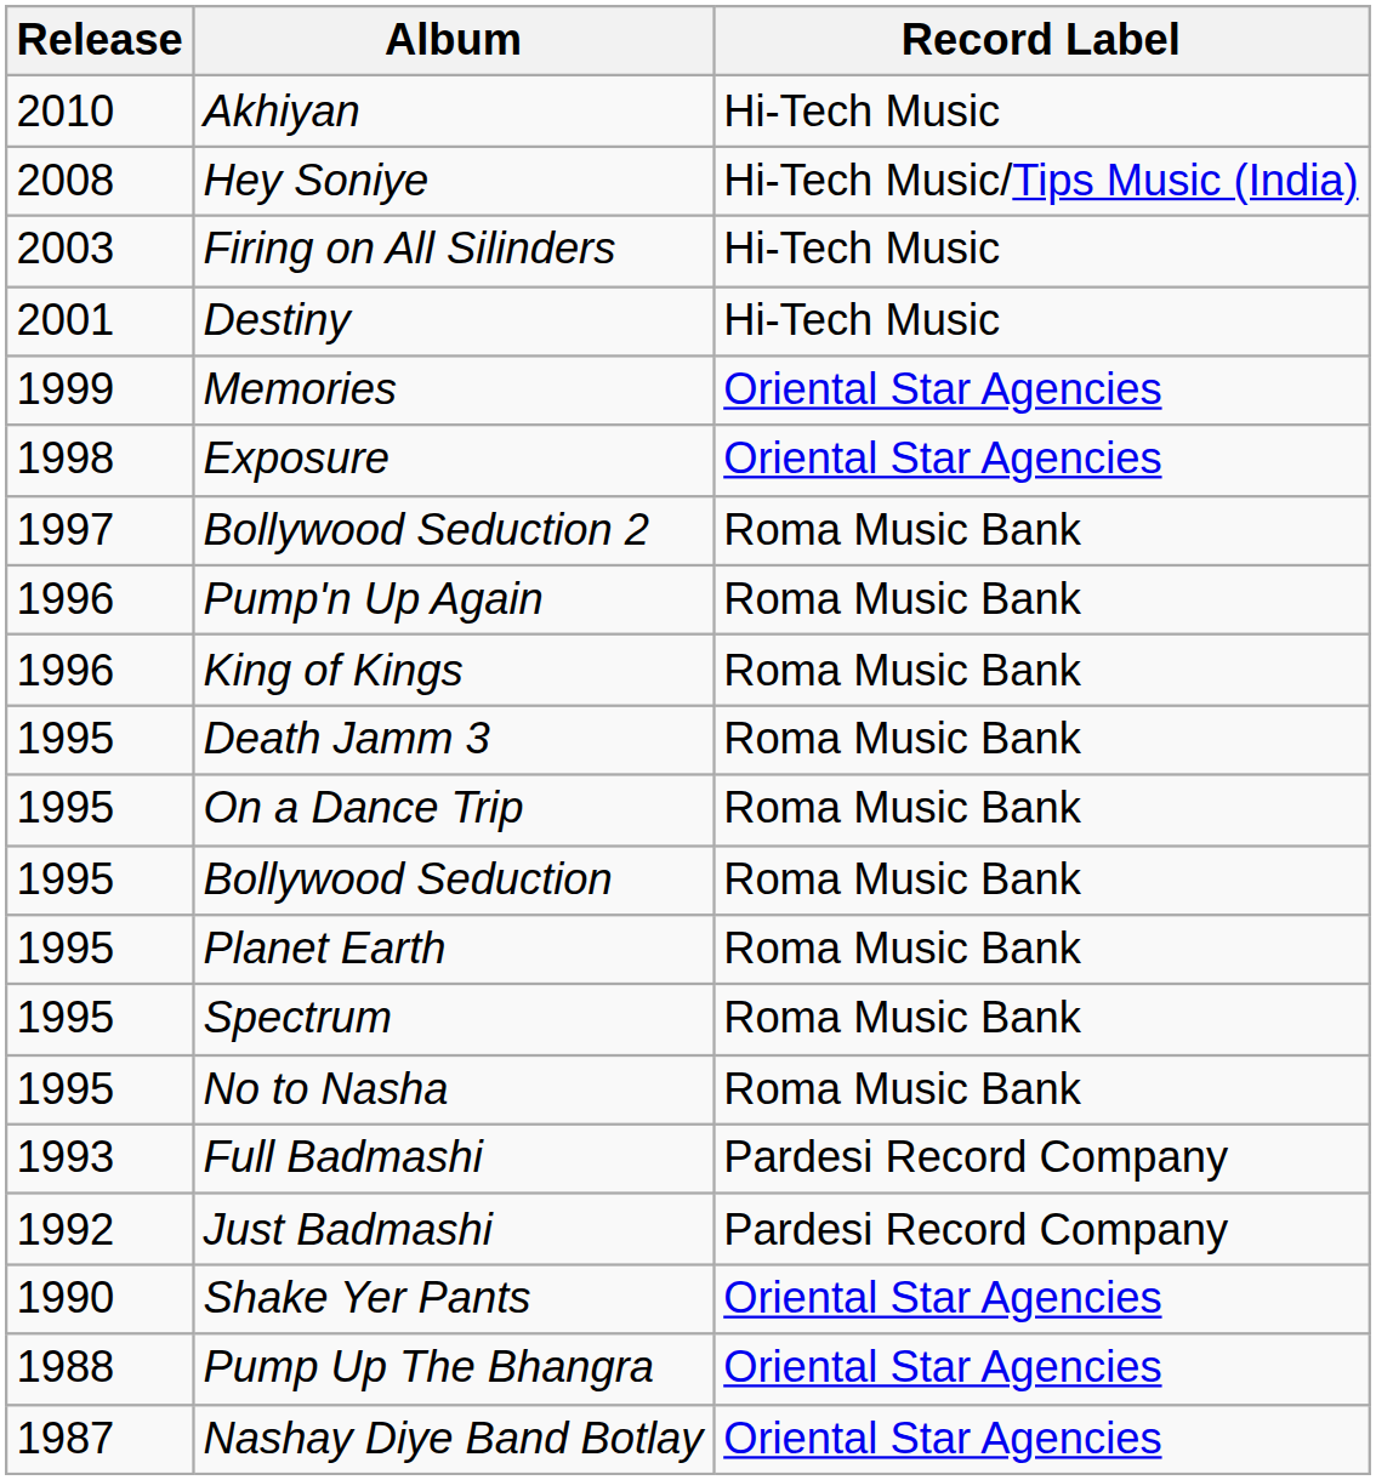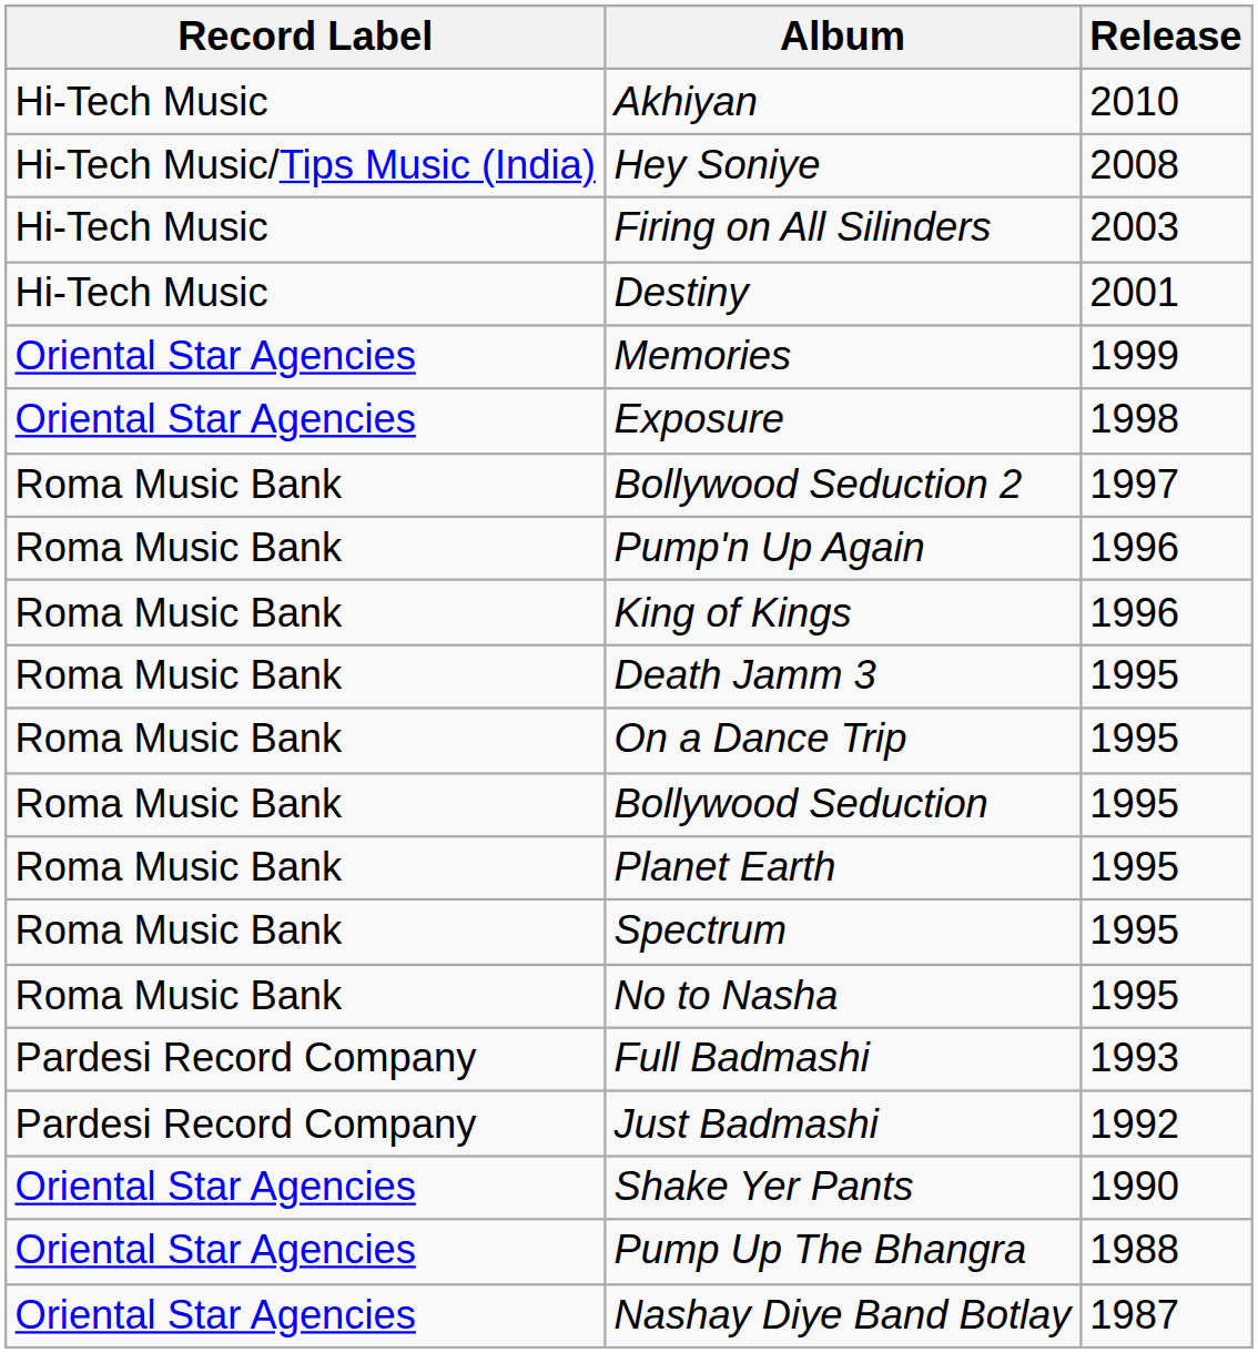 <table class="wikitable sortable">
 <tr>
+<th>Record Label</th>
+<th>Album</th>
 <th>Release</th>
-<th>Album</th>
-<th>Record Label</th>
 </tr>
 <tr>
+<td>Hi-Tech Music</td>
+<td><em>Akhiyan</em></td>
 <td>2010</td>
-<td><em>Akhiyan</em></td>
-<td>Hi-Tech Music</td>
 </tr>
 <tr>
+<td>Hi-Tech Music/<a href='#'>Tips Music (India)</a></td>
+<td><em>Hey Soniye</em></td>
 <td>2008</td>
-<td><em>Hey Soniye</em></td>
-<td>Hi-Tech Music/<a href='#'>Tips Music (India)</a></td>
 </tr>
 <tr>
+<td>Hi-Tech Music</td>
+<td><em>Firing on All Silinders</em></td>
 <td>2003</td>
-<td><em>Firing on All Silinders</em></td>
-<td>Hi-Tech Music</td>
 </tr>
 <tr>
+<td>Hi-Tech Music</td>
+<td><em>Destiny</em></td>
 <td>2001</td>
-<td><em>Destiny</em></td>
-<td>Hi-Tech Music</td>
 </tr>
 <tr>
+<td><a href='#'>Oriental Star Agencies</a></td>
+<td><em>Memories</em></td>
 <td>1999</td>
-<td><em>Memories</em></td>
-<td><a href='#'>Oriental Star Agencies</a></td>
 </tr>
 <tr>
+<td><a href='#'>Oriental Star Agencies</a></td>
+<td><em>Exposure</em></td>
 <td>1998</td>
-<td><em>Exposure</em></td>
-<td><a href='#'>Oriental Star Agencies</a></td>
 </tr>
 <tr>
+<td>Roma Music Bank</td>
+<td><em>Bollywood Seduction 2</em></td>
 <td>1997</td>
-<td><em>Bollywood Seduction 2</em></td>
-<td>Roma Music Bank</td>
 </tr>
 <tr>
+<td>Roma Music Bank</td>
+<td><em>Pump'n Up Again</em></td>
 <td>1996</td>
-<td><em>Pump'n Up Again</em></td>
-<td>Roma Music Bank</td>
 </tr>
 <tr>
+<td>Roma Music Bank</td>
+<td><em>King of Kings</em></td>
 <td>1996</td>
-<td><em>King of Kings</em></td>
-<td>Roma Music Bank</td>
 </tr>
 <tr>
+<td>Roma Music Bank</td>
+<td><em>Death Jamm 3</em></td>
 <td>1995</td>
-<td><em>Death Jamm 3</em></td>
-<td>Roma Music Bank</td>
 </tr>
 <tr>
+<td>Roma Music Bank</td>
+<td><em>On a Dance Trip</em></td>
 <td>1995</td>
-<td><em>On a Dance Trip</em></td>
-<td>Roma Music Bank</td>
 </tr>
 <tr>
+<td>Roma Music Bank</td>
+<td><em>Bollywood Seduction</em></td>
 <td>1995</td>
-<td><em>Bollywood Seduction</em></td>
-<td>Roma Music Bank</td>
 </tr>
 <tr>
+<td>Roma Music Bank</td>
+<td><em>Planet Earth</em></td>
 <td>1995</td>
-<td><em>Planet Earth</em></td>
-<td>Roma Music Bank</td>
 </tr>
 <tr>
+<td>Roma Music Bank</td>
+<td><em>Spectrum</em></td>
 <td>1995</td>
-<td><em>Spectrum</em></td>
-<td>Roma Music Bank</td>
 </tr>
 <tr>
+<td>Roma Music Bank</td>
+<td><em>No to Nasha</em></td>
 <td>1995</td>
-<td><em>No to Nasha</em></td>
-<td>Roma Music Bank</td>
 </tr>
 <tr>
+<td>Pardesi Record Company</td>
+<td><em>Full Badmashi</em></td>
 <td>1993</td>
-<td><em>Full Badmashi</em></td>
-<td>Pardesi Record Company</td>
 </tr>
 <tr>
+<td>Pardesi Record Company</td>
+<td><em>Just Badmashi</em></td>
 <td>1992</td>
-<td><em>Just Badmashi</em></td>
-<td>Pardesi Record Company</td>
 </tr>
 <tr>
+<td><a href='#'>Oriental Star Agencies</a></td>
+<td><em>Shake Yer Pants</em></td>
 <td>1990</td>
-<td><em>Shake Yer Pants</em></td>
-<td><a href='#'>Oriental Star Agencies</a></td>
 </tr>
 <tr>
+<td><a href='#'>Oriental Star Agencies</a></td>
+<td><em>Pump Up The Bhangra</em></td>
 <td>1988</td>
-<td><em>Pump Up The Bhangra</em></td>
-<td><a href='#'>Oriental Star Agencies</a></td>
 </tr>
 <tr>
+<td><a href='#'>Oriental Star Agencies</a></td>
+<td><em>Nashay Diye Band Botlay</em></td>
 <td>1987</td>
-<td><em>Nashay Diye Band Botlay</em></td>
-<td><a href='#'>Oriental Star Agencies</a></td>
 </tr>
 </table>
